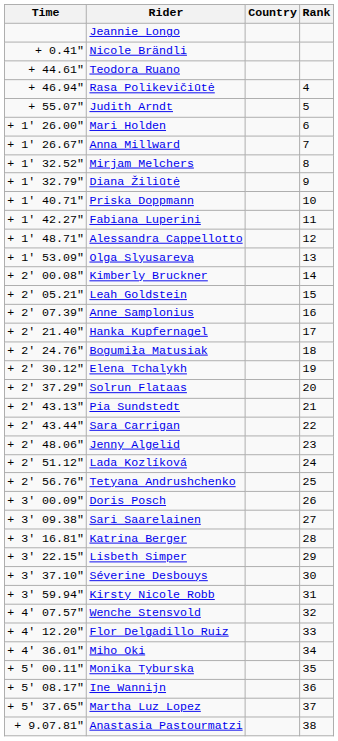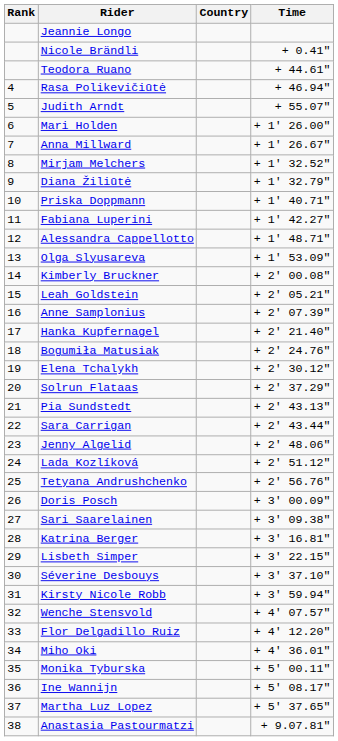 <table class="wikitable" style="font-size:95%; text-align:left;">
 <tr>
-<th>Time</th>
+<th>Rank</th>
 <th>Rider</th>
 <th>Country</th>
-<th>Rank</th>
+<th>Time</th>
 </tr>
 <tr>
 <td></td>
 <td><a href='#'>Jeannie Longo</a></td>
 <td></td>
 <td></td>
 </tr>
 <tr>
-<td align="right">+ 0.41"</td>
+<td></td>
 <td><a href='#'>Nicole Brändli</a></td>
 <td></td>
-<td></td>
+<td align="right">+ 0.41"</td>
 </tr>
 <tr>
-<td align="right">+ 44.61"</td>
+<td></td>
 <td><a href='#'>Teodora Ruano</a></td>
 <td></td>
-<td></td>
+<td align="right">+ 44.61"</td>
 </tr>
 <tr>
-<td align="right">+ 46.94"</td>
+<td>4</td>
 <td><a href='#'>Rasa Polikevičiūtė</a></td>
 <td></td>
-<td>4</td>
+<td align="right">+ 46.94"</td>
 </tr>
 <tr>
-<td align="right">+ 55.07"</td>
+<td>5</td>
 <td><a href='#'>Judith Arndt</a></td>
 <td></td>
-<td>5</td>
+<td align="right">+ 55.07"</td>
 </tr>
 <tr>
-<td align="right">+ 1' 26.00"</td>
+<td>6</td>
 <td><a href='#'>Mari Holden</a></td>
 <td></td>
-<td>6</td>
+<td align="right">+ 1' 26.00"</td>
 </tr>
 <tr>
-<td align="right">+ 1' 26.67"</td>
+<td>7</td>
 <td><a href='#'>Anna Millward</a></td>
 <td></td>
-<td>7</td>
+<td align="right">+ 1' 26.67"</td>
 </tr>
 <tr>
-<td align="right">+ 1' 32.52"</td>
+<td>8</td>
 <td><a href='#'>Mirjam Melchers</a></td>
 <td></td>
-<td>8</td>
+<td align="right">+ 1' 32.52"</td>
 </tr>
 <tr>
-<td align="right">+ 1' 32.79"</td>
+<td>9</td>
 <td><a href='#'>Diana Žiliūtė</a></td>
 <td></td>
-<td>9</td>
+<td align="right">+ 1' 32.79"</td>
 </tr>
 <tr>
-<td align="right">+ 1' 40.71"</td>
+<td>10</td>
 <td><a href='#'>Priska Doppmann</a></td>
 <td></td>
-<td>10</td>
+<td align="right">+ 1' 40.71"</td>
 </tr>
 <tr>
-<td align="right">+ 1' 42.27"</td>
+<td>11</td>
 <td><a href='#'>Fabiana Luperini</a></td>
 <td></td>
-<td>11</td>
+<td align="right">+ 1' 42.27"</td>
 </tr>
 <tr>
-<td align="right">+ 1' 48.71"</td>
+<td>12</td>
 <td><a href='#'>Alessandra Cappellotto</a></td>
 <td></td>
-<td>12</td>
+<td align="right">+ 1' 48.71"</td>
 </tr>
 <tr>
-<td align="right">+ 1' 53.09"</td>
+<td>13</td>
 <td><a href='#'>Olga Slyusareva</a></td>
 <td></td>
-<td>13</td>
+<td align="right">+ 1' 53.09"</td>
 </tr>
 <tr>
-<td align="right">+ 2' 00.08"</td>
+<td>14</td>
 <td><a href='#'>Kimberly Bruckner</a></td>
 <td></td>
-<td>14</td>
+<td align="right">+ 2' 00.08"</td>
 </tr>
 <tr>
-<td align="right">+ 2' 05.21"</td>
+<td>15</td>
 <td><a href='#'>Leah Goldstein</a></td>
 <td></td>
-<td>15</td>
+<td align="right">+ 2' 05.21"</td>
 </tr>
 <tr>
-<td align="right">+ 2' 07.39"</td>
+<td>16</td>
 <td><a href='#'>Anne Samplonius</a></td>
 <td></td>
-<td>16</td>
+<td align="right">+ 2' 07.39"</td>
 </tr>
 <tr>
-<td align="right">+ 2' 21.40"</td>
+<td>17</td>
 <td><a href='#'>Hanka Kupfernagel</a></td>
 <td></td>
-<td>17</td>
+<td align="right">+ 2' 21.40"</td>
 </tr>
 <tr>
-<td align="right">+ 2' 24.76"</td>
+<td>18</td>
 <td><a href='#'>Bogumiła Matusiak</a></td>
 <td></td>
-<td>18</td>
+<td align="right">+ 2' 24.76"</td>
 </tr>
 <tr>
-<td align="right">+ 2' 30.12"</td>
+<td>19</td>
 <td><a href='#'>Elena Tchalykh</a></td>
 <td></td>
-<td>19</td>
+<td align="right">+ 2' 30.12"</td>
 </tr>
 <tr>
-<td align="right">+ 2' 37.29"</td>
+<td>20</td>
 <td><a href='#'>Solrun Flataas</a></td>
 <td></td>
-<td>20</td>
+<td align="right">+ 2' 37.29"</td>
 </tr>
 <tr>
-<td align="right">+ 2' 43.13"</td>
+<td>21</td>
 <td><a href='#'>Pia Sundstedt</a></td>
 <td></td>
-<td>21</td>
+<td align="right">+ 2' 43.13"</td>
 </tr>
 <tr>
-<td align="right">+ 2' 43.44"</td>
+<td>22</td>
 <td><a href='#'>Sara Carrigan</a></td>
 <td></td>
-<td>22</td>
+<td align="right">+ 2' 43.44"</td>
 </tr>
 <tr>
-<td align="right">+ 2' 48.06"</td>
+<td>23</td>
 <td><a href='#'>Jenny Algelid</a></td>
 <td></td>
-<td>23</td>
+<td align="right">+ 2' 48.06"</td>
 </tr>
 <tr>
-<td align="right">+ 2' 51.12"</td>
+<td>24</td>
 <td><a href='#'>Lada Kozlíková</a></td>
 <td></td>
-<td>24</td>
+<td align="right">+ 2' 51.12"</td>
 </tr>
 <tr>
-<td align="right">+ 2' 56.76"</td>
+<td>25</td>
 <td><a href='#'>Tetyana Andrushchenko</a></td>
 <td></td>
-<td>25</td>
+<td align="right">+ 2' 56.76"</td>
 </tr>
 <tr>
-<td align="right">+ 3' 00.09"</td>
+<td>26</td>
 <td><a href='#'>Doris Posch</a></td>
 <td></td>
-<td>26</td>
+<td align="right">+ 3' 00.09"</td>
 </tr>
 <tr>
-<td align="right">+ 3' 09.38"</td>
+<td>27</td>
 <td><a href='#'>Sari Saarelainen</a></td>
 <td></td>
-<td>27</td>
+<td align="right">+ 3' 09.38"</td>
 </tr>
 <tr>
-<td align="right">+ 3' 16.81"</td>
+<td>28</td>
 <td><a href='#'>Katrina Berger</a></td>
 <td></td>
-<td>28</td>
+<td align="right">+ 3' 16.81"</td>
 </tr>
 <tr>
-<td align="right">+ 3' 22.15"</td>
+<td>29</td>
 <td><a href='#'>Lisbeth Simper</a></td>
 <td></td>
-<td>29</td>
+<td align="right">+ 3' 22.15"</td>
 </tr>
 <tr>
-<td align="right">+ 3' 37.10"</td>
+<td>30</td>
 <td><a href='#'>Séverine Desbouys</a></td>
 <td></td>
-<td>30</td>
+<td align="right">+ 3' 37.10"</td>
 </tr>
 <tr>
-<td align="right">+ 3' 59.94"</td>
+<td>31</td>
 <td><a href='#'>Kirsty Nicole Robb</a></td>
 <td></td>
-<td>31</td>
+<td align="right">+ 3' 59.94"</td>
 </tr>
 <tr>
-<td align="right">+ 4' 07.57"</td>
+<td>32</td>
 <td><a href='#'>Wenche Stensvold</a></td>
 <td></td>
-<td>32</td>
+<td align="right">+ 4' 07.57"</td>
 </tr>
 <tr>
-<td align="right">+ 4' 12.20"</td>
+<td>33</td>
 <td><a href='#'>Flor Delgadillo Ruiz</a></td>
 <td></td>
-<td>33</td>
+<td align="right">+ 4' 12.20"</td>
 </tr>
 <tr>
-<td align="right">+ 4' 36.01"</td>
+<td>34</td>
 <td><a href='#'>Miho Oki</a></td>
 <td></td>
-<td>34</td>
+<td align="right">+ 4' 36.01"</td>
 </tr>
 <tr>
-<td align="right">+ 5' 00.11"</td>
+<td>35</td>
 <td><a href='#'>Monika Tyburska</a></td>
 <td></td>
-<td>35</td>
+<td align="right">+ 5' 00.11"</td>
 </tr>
 <tr>
-<td align="right">+ 5' 08.17"</td>
+<td>36</td>
 <td><a href='#'>Ine Wannijn</a></td>
 <td></td>
-<td>36</td>
+<td align="right">+ 5' 08.17"</td>
 </tr>
 <tr>
-<td align="right">+ 5' 37.65"</td>
+<td>37</td>
 <td><a href='#'>Martha Luz Lopez</a></td>
 <td></td>
-<td>37</td>
+<td align="right">+ 5' 37.65"</td>
 </tr>
 <tr>
-<td align="right">+ 9.07.81"</td>
+<td>38</td>
 <td><a href='#'>Anastasia Pastourmatzi</a></td>
 <td></td>
-<td>38</td>
+<td align="right">+ 9.07.81"</td>
 </tr>
 </table>
